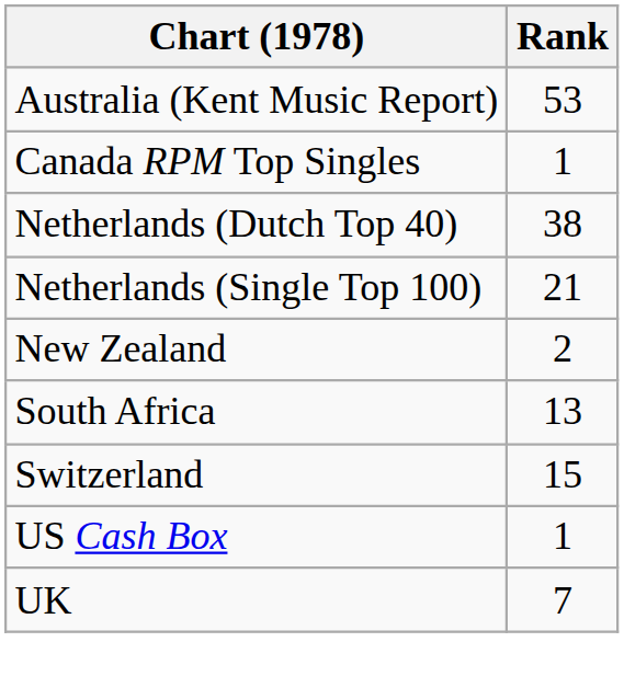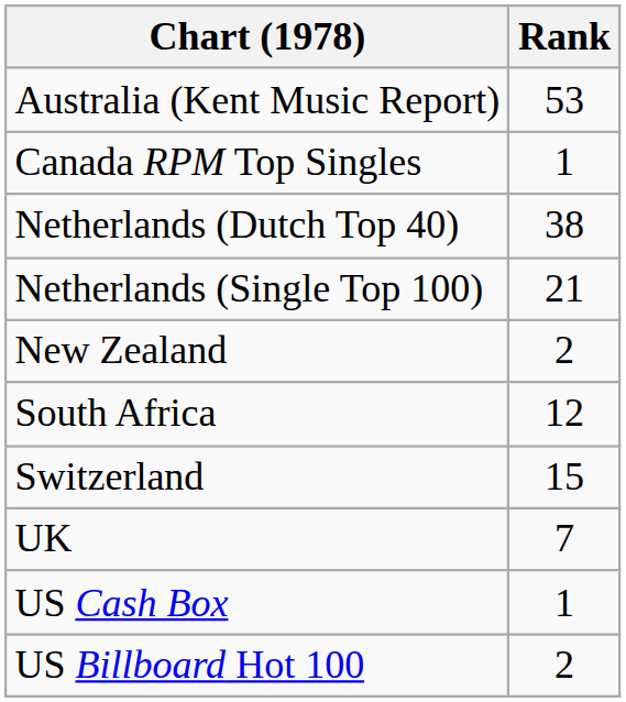 <table class="wikitable sortable">
 <tr>
 <th>Chart (1978)</th>
 <th>Rank</th>
 </tr>
 <tr>
 <td>Australia (Kent Music Report)</td>
 <td style="text-align:center;">53</td>
 </tr>
 <tr>
 <td>Canada <em>RPM</em> Top Singles</td>
 <td style="text-align:center;">1</td>
 </tr>
 <tr>
 <td>Netherlands (Dutch Top 40)</td>
 <td style="text-align:center;">38</td>
 </tr>
 <tr>
 <td>Netherlands (Single Top 100)</td>
 <td style="text-align:center;">21</td>
 </tr>
 <tr>
 <td>New Zealand</td>
 <td align="center">2</td>
 </tr>
 <tr>
 <td>South Africa </td>
-<td align="center">13</td>
+<td align="center">12</td>
 </tr>
 <tr>
 <td>Switzerland</td>
 <td align="center">15</td>
 </tr>
 <tr>
+<td>UK</td>
+<td style="text-align:center;">7</td>
+</tr>
+<tr>
 <td>US <a href='#'><em>Cash Box</em></a></td>
 <td align="center">1</td>
 </tr>
 <tr>
-<td>UK</td>
-<td style="text-align:center;">7</td>
+<td>US <a href='#'><em>Billboard</em> Hot 100</a></td>
+<td style="text-align:center;">2</td>
 </tr>
 </table>
